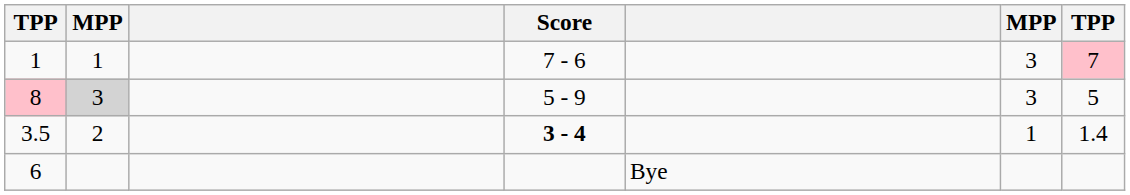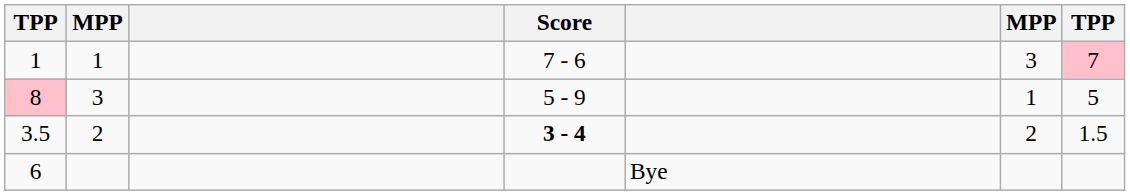 <table class="wikitable" style="text-align: center;" |>
 <tr>
 <th width="35">TPP</th>
 <th width="35">MPP</th>
 <th width="250"></th>
 <th width="75">Score</th>
 <th width="250"></th>
 <th width="35">MPP</th>
 <th width="35">TPP</th>
 </tr>
 <tr>
 <td>1</td>
 <td>1</td>
 <td style="text-align:left;"><strong></strong></td>
 <td>7 - 6</td>
 <td style="text-align:left;"></td>
 <td>3</td>
 <td bgcolor=pink>7</td>
 </tr>
 <tr>
 <td bgcolor=pink>8</td>
-<td style="background: lightgrey;">3</td>
+<td>3</td>
 <td style="text-align:left;"></td>
 <td>5 - 9</td>
 <td style="text-align:left;"><strong></strong></td>
-<td>3</td>
+<td>1</td>
 <td>5</td>
 </tr>
 <tr>
 <td>3.5</td>
 <td>2</td>
 <td style="text-align:left;"></td>
 <td><strong>3 - 4</strong></td>
 <td style="text-align:left;"><strong></strong></td>
-<td>1</td>
-<td>1.4</td>
+<td>2</td>
+<td>1.5</td>
 </tr>
 <tr>
 <td>6</td>
 <td></td>
 <td style="text-align:left;"><strong></strong></td>
 <td></td>
 <td style="text-align:left;">Bye</td>
 <td></td>
 <td></td>
 </tr>
 </table>
